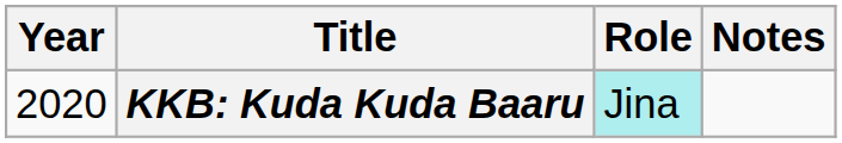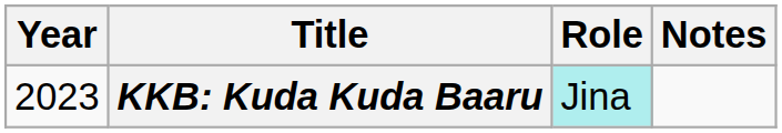 <table class="wikitable sortable plainrowheaders">
 <tr style="background:#ccc; text-align:center;">
 <th scope="col">Year</th>
 <th scope="col">Title</th>
 <th scope="col">Role</th>
 <th scope="col">Notes</th>
 </tr>
 <tr>
-<td>2020</td>
+<td>2023</td>
 <th scope="row"><em>KKB: Kuda Kuda Baaru</em></th>
 <td style="background: paleturquoise;">Jina</td>
 <td></td>
 </tr>
 </table>
